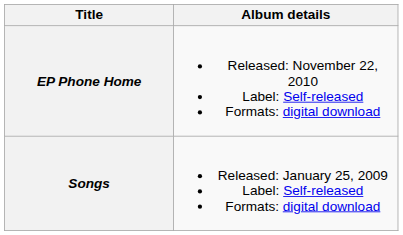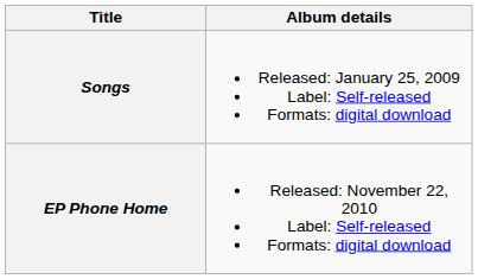 <table class="wikitable plainrowheaders" style="text-align:center">
 <tr>
 <th scope="col" rowspan="1" style="width:12em;">Title</th>
 <th scope="col" rowspan="1" style="width:16em;">Album details</th>
 </tr>
 <tr>
+<th scope="row"><em>Songs</em></th>
+<td><br><ul><li>Released: January 25, 2009</li><li>Label: <a href='#'>Self-released</a></li><li>Formats: <a href='#'>digital download</a></li></ul></td>
+</tr>
+<tr>
 <th scope="row"><em>EP Phone Home</em></th>
 <td><br><ul><li>Released: November 22, 2010</li><li>Label: <a href='#'>Self-released</a></li><li>Formats: <a href='#'>digital download</a></li></ul></td>
 </tr>
-<tr>
-<th scope="row"><em>Songs</em></th>
-<td><br><ul><li>Released: January 25, 2009</li><li>Label: <a href='#'>Self-released</a></li><li>Formats: <a href='#'>digital download</a></li></ul></td>
-</tr>
 </table>
